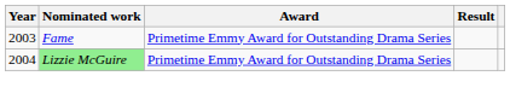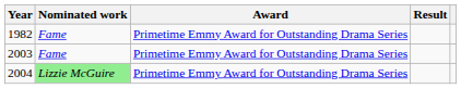 <table class="wikitable">
 <tr>
 <th>Year</th>
 <th>Nominated work</th>
 <th>Award</th>
 <th>Result</th>
 <th></th>
+</tr>
+<tr>
+<td>1982</td>
+<td><em><a href='#'>Fame</a></em></td>
+<td><a href='#'>Primetime Emmy Award for Outstanding Drama Series</a></td>
+<td></td>
+<td></td>
 </tr>
 <tr>
 <td>2003</td>
 <td><em><a href='#'>Fame</a></em></td>
 <td><a href='#'>Primetime Emmy Award for Outstanding Drama Series</a></td>
 <td></td>
 <td></td>
 </tr>
 <tr>
 <td>2004</td>
 <td style="background: lightgreen;"><em>Lizzie McGuire</em></td>
 <td><a href='#'>Primetime Emmy Award for Outstanding Drama Series</a></td>
 <td></td>
 <td></td>
 </tr>
 </table>
